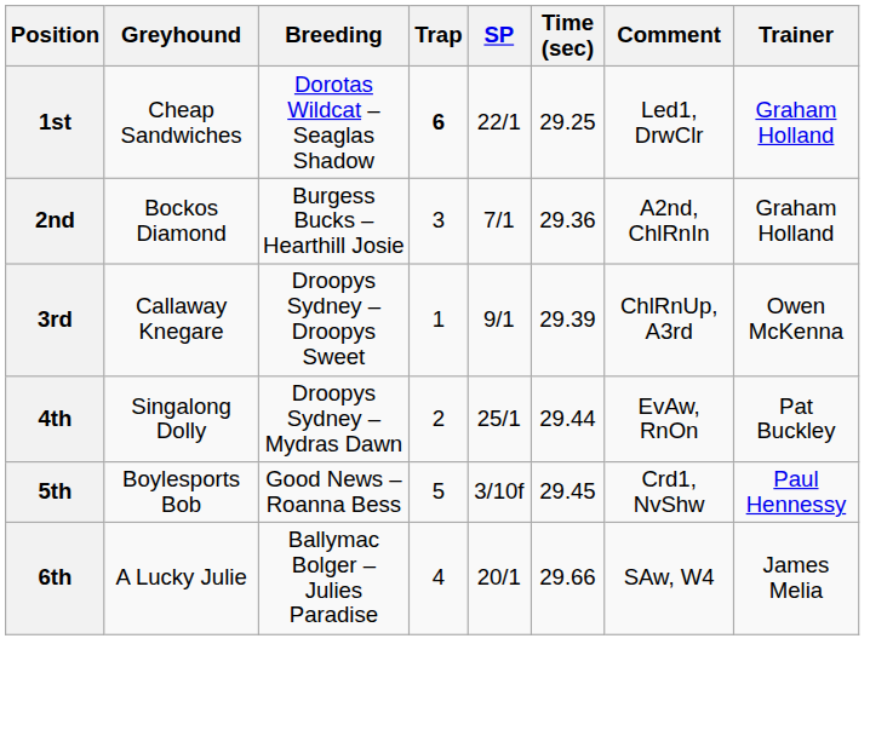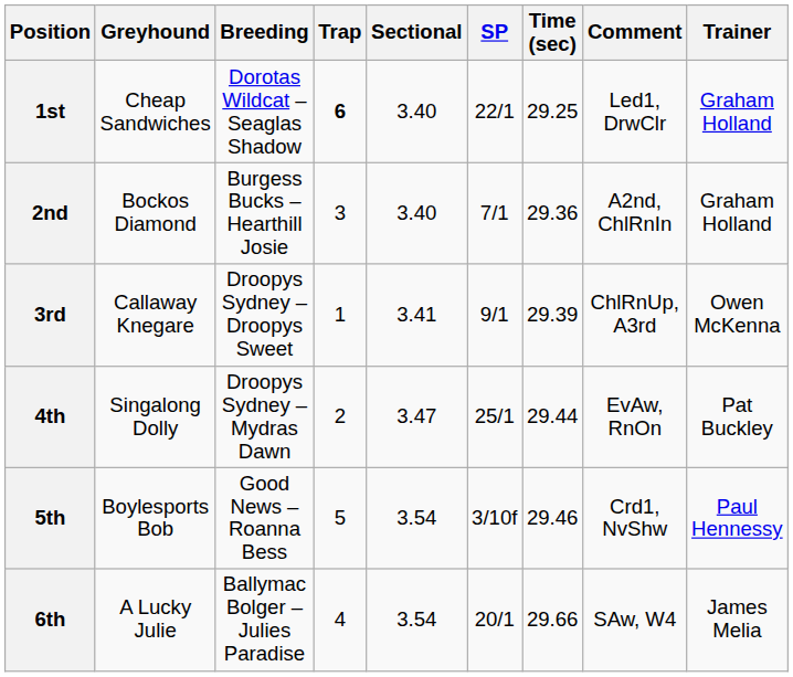 <table class="wikitable" style="text-align: center">
 <tr>
 <th width=30>Position</th>
 <th width=200>Greyhound</th>
 <th width=300>Breeding</th>
 <th width=20>Trap</th>
+<th width=30>Sectional</th>
 <th width=50><a href='#'>SP</a></th>
 <th width=80>Time (sec)</th>
 <th width=150>Comment</th>
 <th width=150>Trainer</th>
 </tr>
 <tr>
 <th>1st</th>
 <td>Cheap Sandwiches</td>
 <td><a href='#'>Dorotas Wildcat</a> – Seaglas Shadow</td>
 <td><strong>6</strong></td>
+<td>3.40</td>
 <td>22/1</td>
 <td>29.25</td>
 <td>Led1, DrwClr</td>
 <td><a href='#'>Graham Holland</a></td>
 </tr>
 <tr>
 <th>2nd</th>
 <td>Bockos Diamond</td>
 <td>Burgess Bucks – Hearthill Josie</td>
 <td>3</td>
+<td>3.40</td>
 <td>7/1</td>
 <td>29.36</td>
 <td>A2nd, ChlRnIn</td>
 <td>Graham Holland</td>
 </tr>
 <tr>
 <th>3rd</th>
 <td>Callaway Knegare</td>
 <td>Droopys Sydney – Droopys Sweet</td>
 <td>1</td>
+<td>3.41</td>
 <td>9/1</td>
 <td>29.39</td>
 <td>ChlRnUp, A3rd</td>
 <td>Owen McKenna</td>
 </tr>
 <tr>
 <th>4th</th>
 <td>Singalong Dolly</td>
 <td>Droopys Sydney – Mydras Dawn</td>
 <td>2</td>
+<td>3.47</td>
 <td>25/1</td>
 <td>29.44</td>
 <td>EvAw, RnOn</td>
 <td>Pat Buckley</td>
 </tr>
 <tr>
 <th>5th</th>
 <td>Boylesports Bob</td>
 <td>Good News – Roanna Bess</td>
 <td>5</td>
+<td>3.54</td>
 <td>3/10f</td>
-<td>29.45</td>
+<td>29.46</td>
 <td>Crd1, NvShw</td>
 <td><a href='#'>Paul Hennessy</a></td>
 </tr>
 <tr>
 <th>6th</th>
 <td>A Lucky Julie</td>
 <td>Ballymac Bolger – Julies Paradise</td>
 <td>4</td>
+<td>3.54</td>
 <td>20/1</td>
 <td>29.66</td>
 <td>SAw, W4</td>
 <td>James Melia</td>
 </tr>
 </table>
